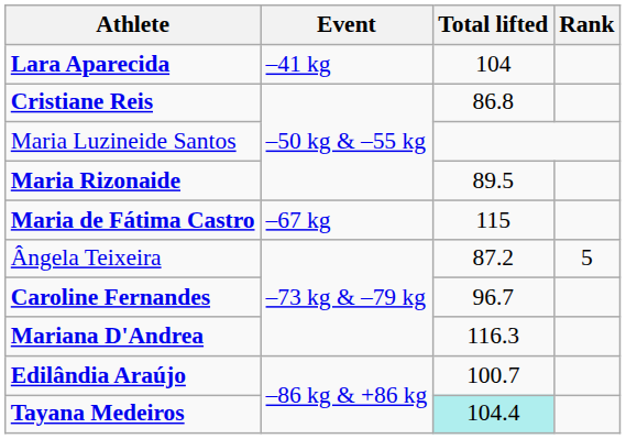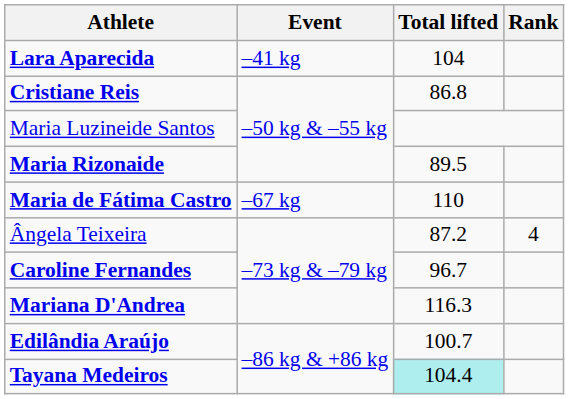 <table class="wikitable" style="font-size:90%">
 <tr>
 <th>Athlete</th>
 <th>Event</th>
 <th>Total lifted</th>
 <th>Rank</th>
 </tr>
 <tr align=center>
 <td align=left><strong><a href='#'>Lara Aparecida</a></strong></td>
 <td align=left><a href='#'>–41 kg</a></td>
 <td>104</td>
 <td></td>
 </tr>
 <tr align=center>
 <td align=left><strong><a href='#'>Cristiane Reis</a></strong></td>
 <td align=left rowspan=3><a href='#'>–50 kg & –55 kg</a></td>
 <td>86.8</td>
 <td></td>
 </tr>
 <tr align=center>
 <td align=left><a href='#'>Maria Luzineide Santos</a></td>
 <td colspan=2></td>
 </tr>
 <tr align=center>
 <td align=left><strong><a href='#'>Maria Rizonaide</a></strong></td>
 <td>89.5</td>
 <td></td>
 </tr>
 <tr align=center>
 <td align=left><strong><a href='#'>Maria de Fátima Castro</a></strong></td>
 <td align=left><a href='#'>–67 kg</a></td>
-<td>115</td>
+<td>110</td>
 <td></td>
 </tr>
 <tr align=center>
 <td align=left><a href='#'>Ângela Teixeira</a></td>
 <td align=left rowspan=3><a href='#'>–73 kg & –79 kg</a></td>
 <td>87.2</td>
-<td>5</td>
+<td>4</td>
 </tr>
 <tr align=center>
 <td align=left><strong><a href='#'>Caroline Fernandes</a></strong></td>
 <td>96.7</td>
 <td></td>
 </tr>
 <tr align=center>
 <td align=left><strong><a href='#'>Mariana D'Andrea</a></strong></td>
 <td>116.3</td>
 <td></td>
 </tr>
 <tr align=center>
 <td align=left><strong><a href='#'>Edilândia Araújo</a></strong></td>
 <td align=left rowspan=2><a href='#'>–86 kg & +86 kg</a></td>
 <td>100.7</td>
 <td></td>
 </tr>
 <tr align=center>
 <td align=left><strong><a href='#'>Tayana Medeiros</a></strong></td>
 <td style="background: paleturquoise;">104.4</td>
 <td></td>
 </tr>
 </table>
